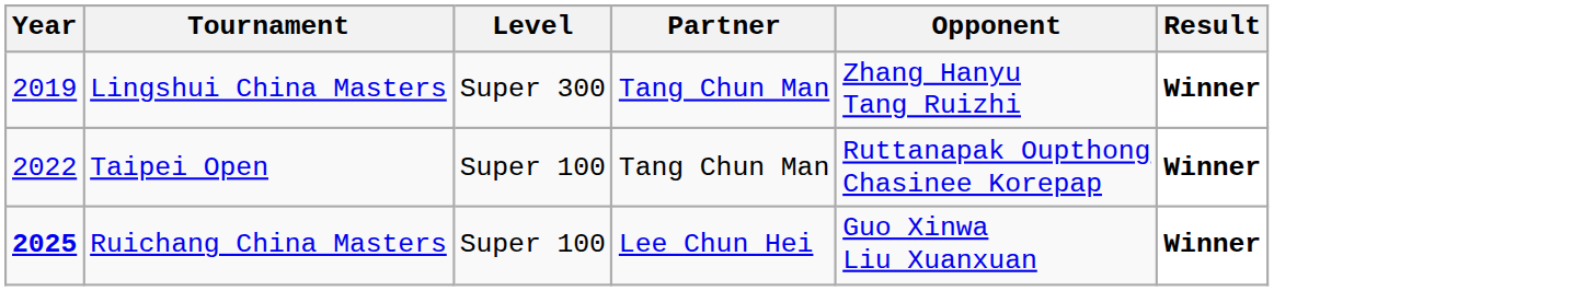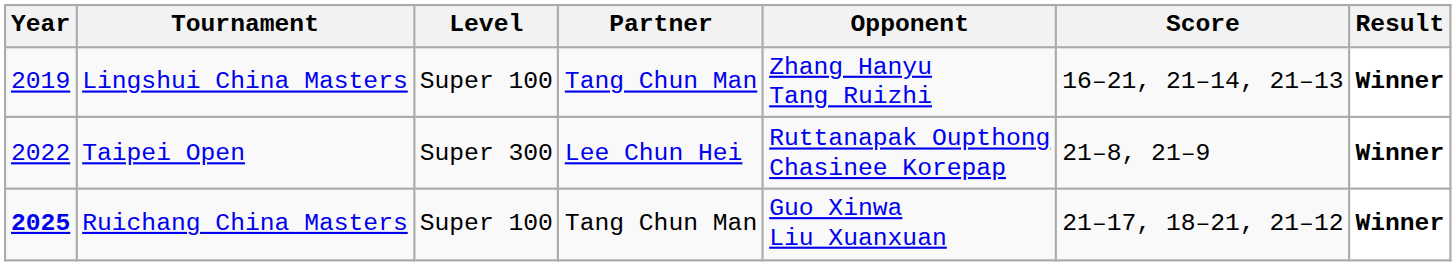 <table class="sortable wikitable" style="font-size: 90%;">
 <tr>
 <th>Year</th>
 <th>Tournament</th>
 <th>Level</th>
 <th>Partner</th>
 <th>Opponent</th>
+<th>Score</th>
 <th>Result</th>
 </tr>
 <tr>
 <td align="center"><a href='#'>2019</a></td>
 <td align="left"><a href='#'>Lingshui China Masters</a></td>
-<td align="left">Super 300</td>
+<td align="left">Super 100</td>
 <td align="left"> <a href='#'>Tang Chun Man</a></td>
 <td align="left"> <a href='#'>Zhang Hanyu</a><br> <a href='#'>Tang Ruizhi</a></td>
+<td align="left">16–21, 21–14, 21–13</td>
 <td style="text-align:left; background:white"> <strong>Winner</strong></td>
 </tr>
 <tr>
 <td align="center"><a href='#'>2022</a></td>
 <td align="left"><a href='#'>Taipei Open</a></td>
-<td align="left">Super 100</td>
-<td align="left"> Tang Chun Man</td>
+<td align="left">Super 300</td>
+<td align="left"> <a href='#'>Lee Chun Hei</a></td>
 <td align="left"> <a href='#'>Ruttanapak Oupthong</a><br>  <a href='#'>Chasinee Korepap</a></td>
+<td align="left">21–8, 21–9</td>
 <td style="text-align:left; background:white"> <strong>Winner</strong></td>
 </tr>
 <tr>
 <td align="center"><strong><a href='#'>2025</a></strong></td>
 <td align="left"><a href='#'>Ruichang China Masters</a></td>
 <td align="left">Super 100</td>
-<td align="left"> <a href='#'>Lee Chun Hei</a></td>
+<td align="left"> Tang Chun Man</td>
 <td align="left"> <a href='#'>Guo Xinwa</a><br>  <a href='#'>Liu Xuanxuan</a></td>
+<td align="left">21–17, 18–21, 21–12</td>
 <td style="text-align:left; background:white"> <strong>Winner</strong></td>
 </tr>
 </table>
